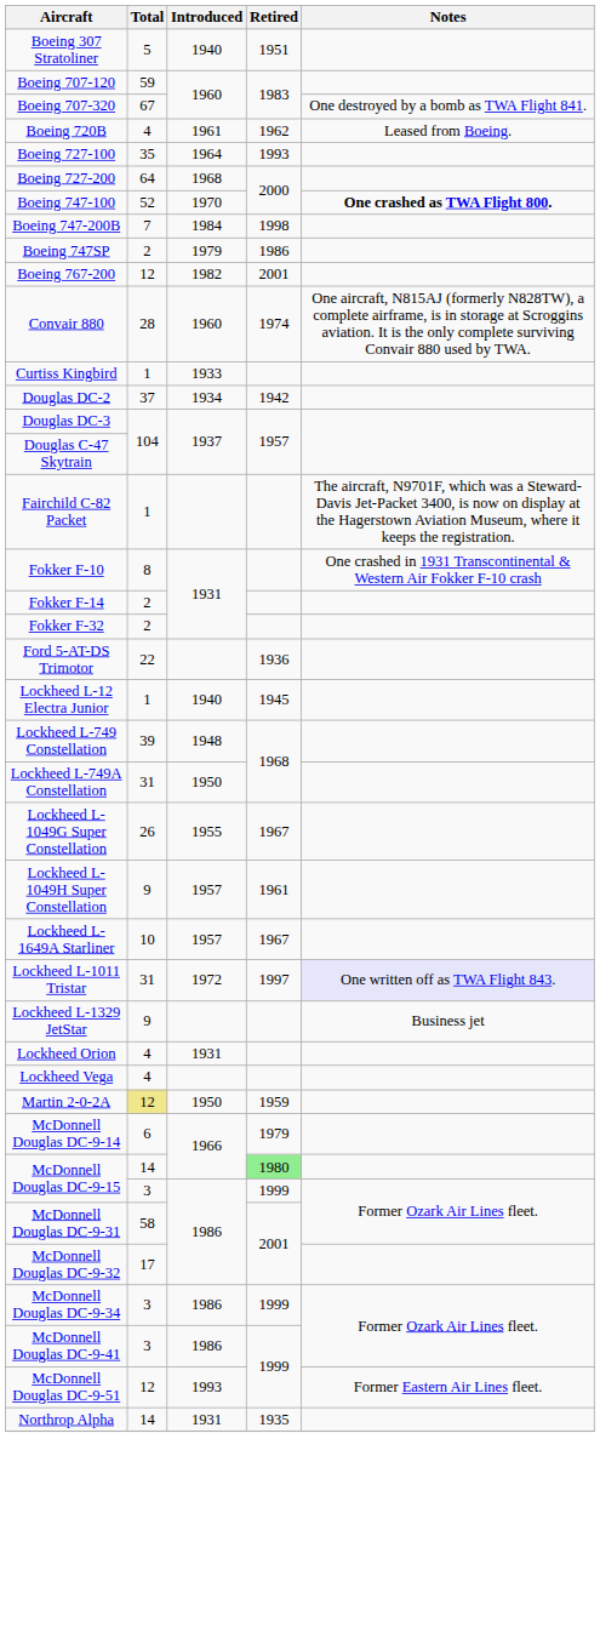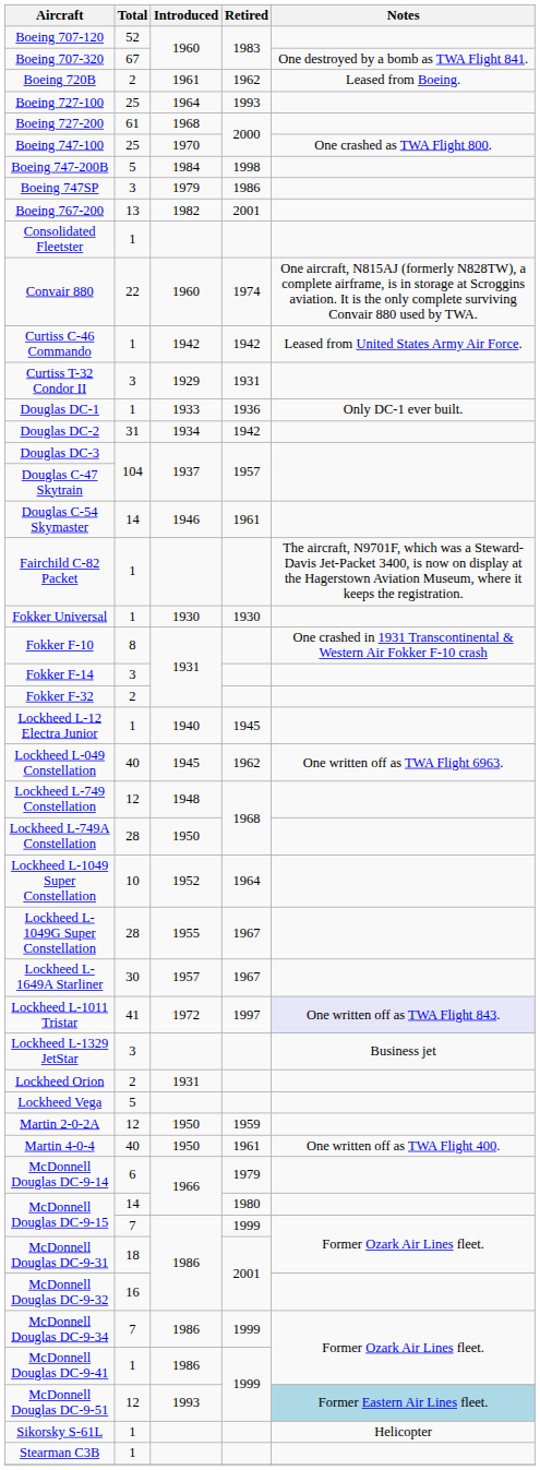 <table class="wikitable" style="margin:0.5em auto; text-align:center">
 <tr>
 <th>Aircraft</th>
 <th>Total</th>
 <th>Introduced</th>
 <th>Retired</th>
 <th>Notes</th>
 </tr>
 <tr>
-<td><a href='#'>Boeing 307 Stratoliner</a></td>
-<td>5</td>
-<td>1940</td>
-<td>1951</td>
-<td></td>
-</tr>
-<tr>
 <td><a href='#'>Boeing 707-120</a></td>
-<td>59</td>
+<td>52</td>
 <td rowspan=2>1960</td>
 <td rowspan=2>1983</td>
 <td></td>
 </tr>
 <tr>
 <td><a href='#'>Boeing 707-320</a></td>
 <td>67</td>
 <td>One destroyed by a bomb as <a href='#'>TWA Flight 841</a>.</td>
 </tr>
 <tr>
 <td><a href='#'>Boeing 720B</a></td>
-<td>4</td>
+<td>2</td>
 <td>1961</td>
 <td>1962</td>
 <td>Leased from <a href='#'>Boeing</a>.</td>
 </tr>
 <tr>
 <td><a href='#'>Boeing 727-100</a></td>
-<td>35</td>
+<td>25</td>
 <td>1964</td>
 <td>1993</td>
 <td></td>
 </tr>
 <tr>
 <td><a href='#'>Boeing 727-200</a></td>
-<td>64</td>
+<td>61</td>
 <td>1968</td>
 <td rowspan=2>2000</td>
 <td></td>
 </tr>
 <tr>
 <td><a href='#'>Boeing 747-100</a></td>
-<td>52</td>
+<td>25</td>
 <td>1970</td>
-<td><strong>One crashed as <a href='#'>TWA Flight 800</a>.</strong></td>
+<td>One crashed as <a href='#'>TWA Flight 800</a>.</td>
 </tr>
 <tr>
 <td><a href='#'>Boeing 747-200B</a></td>
-<td>7</td>
+<td>5</td>
 <td>1984</td>
 <td>1998</td>
 <td></td>
 </tr>
 <tr>
 <td><a href='#'>Boeing 747SP</a></td>
-<td>2</td>
+<td>3</td>
 <td>1979</td>
 <td>1986</td>
 <td></td>
 </tr>
 <tr>
 <td><a href='#'>Boeing 767-200</a></td>
-<td>12</td>
+<td>13</td>
 <td>1982</td>
 <td>2001</td>
 <td></td>
 </tr>
 <tr>
+<td><a href='#'>Consolidated Fleetster</a></td>
+<td>1</td>
+<td></td>
+<td></td>
+<td></td>
+</tr>
+<tr>
 <td><a href='#'>Convair 880</a></td>
-<td>28</td>
+<td>22</td>
 <td>1960</td>
 <td>1974</td>
 <td>One aircraft, N815AJ (formerly N828TW), a complete airframe, is in storage at Scroggins aviation. It is the only complete surviving Convair 880 used by TWA.</td>
 </tr>
 <tr>
-<td><a href='#'>Curtiss Kingbird</a></td>
+<td><a href='#'>Curtiss C-46 Commando</a></td>
 <td>1</td>
-<td>1933</td>
-<td></td>
+<td>1942</td>
+<td>1942</td>
+<td>Leased from <a href='#'>United States Army Air Force</a>.</td>
+</tr>
+<tr>
+<td><a href='#'>Curtiss T-32 Condor II</a></td>
+<td>3</td>
+<td>1929</td>
+<td>1931</td>
 <td></td>
 </tr>
 <tr>
+<td><a href='#'>Douglas DC-1</a></td>
+<td>1</td>
+<td>1933</td>
+<td>1936</td>
+<td>Only DC-1 ever built.</td>
+</tr>
+<tr>
 <td><a href='#'>Douglas DC-2</a></td>
-<td>37</td>
+<td>31</td>
 <td>1934</td>
 <td>1942</td>
 <td></td>
 </tr>
 <tr>
 <td><a href='#'>Douglas DC-3</a></td>
 <td rowspan=2>104</td>
 <td rowspan=2>1937</td>
 <td rowspan=2>1957</td>
 <td rowspan=2></td>
 </tr>
 <tr>
 <td><a href='#'>Douglas C-47 Skytrain</a></td>
 </tr>
 <tr>
+<td><a href='#'>Douglas C-54 Skymaster</a></td>
+<td>14</td>
+<td>1946</td>
+<td>1961</td>
+<td></td>
+</tr>
+<tr>
 <td><a href='#'>Fairchild C-82 Packet</a></td>
 <td>1</td>
 <td></td>
 <td></td>
 <td>The aircraft, N9701F, which was a Steward-Davis Jet-Packet 3400, is now on display at the Hagerstown Aviation Museum, where it keeps the registration.</td>
+</tr>
+<tr>
+<td><a href='#'>Fokker Universal</a></td>
+<td>1</td>
+<td>1930</td>
+<td>1930</td>
+<td></td>
 </tr>
 <tr>
 <td><a href='#'>Fokker F-10</a></td>
 <td>8</td>
 <td rowspan=3>1931</td>
 <td></td>
 <td>One crashed in <a href='#'>1931 Transcontinental & Western Air Fokker F-10 crash</a></td>
 </tr>
 <tr>
 <td><a href='#'>Fokker F-14</a></td>
-<td>2</td>
+<td>3</td>
 <td></td>
 <td></td>
 </tr>
 <tr>
 <td><a href='#'>Fokker F-32</a></td>
 <td>2</td>
 <td></td>
 <td></td>
 </tr>
 <tr>
-<td><a href='#'>Ford 5-AT-DS Trimotor</a></td>
-<td>22</td>
-<td></td>
-<td>1936</td>
-<td></td>
-</tr>
-<tr>
 <td><a href='#'>Lockheed L-12 Electra Junior</a></td>
 <td>1</td>
 <td>1940</td>
 <td>1945</td>
 <td></td>
 </tr>
 <tr>
+<td><a href='#'>Lockheed L-049 Constellation</a></td>
+<td>40</td>
+<td>1945</td>
+<td>1962</td>
+<td>One written off as <a href='#'>TWA Flight 6963</a>.</td>
+</tr>
+<tr>
 <td><a href='#'>Lockheed L-749 Constellation</a></td>
-<td>39</td>
+<td>12</td>
 <td>1948</td>
 <td rowspan=2>1968</td>
 <td></td>
 </tr>
 <tr>
 <td><a href='#'>Lockheed L-749A Constellation</a></td>
-<td>31</td>
+<td>28</td>
 <td>1950</td>
 <td></td>
 </tr>
 <tr>
+<td><a href='#'>Lockheed L-1049 Super Constellation</a></td>
+<td>10</td>
+<td>1952</td>
+<td>1964</td>
+<td></td>
+</tr>
+<tr>
 <td><a href='#'>Lockheed L-1049G Super Constellation</a></td>
-<td>26</td>
+<td>28</td>
 <td>1955</td>
 <td>1967</td>
 <td></td>
 </tr>
 <tr>
-<td><a href='#'>Lockheed L-1049H Super Constellation</a></td>
-<td>9</td>
-<td>1957</td>
-<td>1961</td>
-<td></td>
-</tr>
-<tr>
 <td><a href='#'>Lockheed L-1649A Starliner</a></td>
-<td>10</td>
+<td>30</td>
 <td>1957</td>
 <td>1967</td>
 <td></td>
 </tr>
 <tr>
 <td><a href='#'>Lockheed L-1011 Tristar</a></td>
-<td>31</td>
+<td>41</td>
 <td>1972</td>
 <td>1997</td>
 <td style="background: lavender;">One written off as <a href='#'>TWA Flight 843</a>.</td>
 </tr>
 <tr>
 <td><a href='#'>Lockheed L-1329 JetStar</a></td>
-<td>9</td>
+<td>3</td>
 <td></td>
 <td></td>
 <td>Business jet</td>
 </tr>
 <tr>
 <td><a href='#'>Lockheed Orion</a></td>
-<td>4</td>
+<td>2</td>
 <td>1931</td>
 <td></td>
 <td></td>
 </tr>
 <tr>
 <td><a href='#'>Lockheed Vega</a></td>
-<td>4</td>
+<td>5</td>
 <td></td>
 <td></td>
 <td></td>
 </tr>
 <tr>
 <td><a href='#'>Martin 2-0-2A</a></td>
-<td style="background: khaki;">12</td>
+<td>12</td>
 <td>1950</td>
 <td>1959</td>
 <td></td>
+</tr>
+<tr>
+<td><a href='#'>Martin 4-0-4</a></td>
+<td>40</td>
+<td>1950</td>
+<td>1961</td>
+<td>One written off as <a href='#'>TWA Flight 400</a>.</td>
 </tr>
 <tr>
 <td><a href='#'>McDonnell Douglas DC-9-14</a></td>
 <td>6</td>
 <td rowspan=2>1966</td>
 <td>1979</td>
 <td></td>
 </tr>
 <tr>
 <td rowspan=2><a href='#'>McDonnell Douglas DC-9-15</a></td>
 <td>14</td>
-<td style="background: lightgreen;">1980</td>
+<td>1980</td>
 <td></td>
 </tr>
 <tr>
-<td>3</td>
+<td>7</td>
 <td rowspan=3>1986</td>
 <td>1999</td>
 <td rowspan=2>Former <a href='#'>Ozark Air Lines</a> fleet.</td>
 </tr>
 <tr>
 <td><a href='#'>McDonnell Douglas DC-9-31</a></td>
-<td>58</td>
+<td>18</td>
 <td rowspan=2>2001</td>
 </tr>
 <tr>
 <td><a href='#'>McDonnell Douglas DC-9-32</a></td>
-<td>17</td>
+<td>16</td>
 <td></td>
 </tr>
 <tr>
 <td><a href='#'>McDonnell Douglas DC-9-34</a></td>
-<td>3</td>
+<td>7</td>
 <td>1986</td>
 <td>1999</td>
 <td rowspan=2>Former <a href='#'>Ozark Air Lines</a> fleet.</td>
 </tr>
 <tr>
 <td><a href='#'>McDonnell Douglas DC-9-41</a></td>
-<td>3</td>
+<td>1</td>
 <td>1986</td>
 <td rowspan=2>1999</td>
 </tr>
 <tr>
 <td><a href='#'>McDonnell Douglas DC-9-51</a></td>
 <td>12</td>
 <td>1993</td>
-<td>Former <a href='#'>Eastern Air Lines</a> fleet.</td>
+<td style="background: lightblue;">Former <a href='#'>Eastern Air Lines</a> fleet.</td>
 </tr>
 <tr>
-<td><a href='#'>Northrop Alpha</a></td>
-<td>14</td>
-<td>1931</td>
-<td>1935</td>
+<td><a href='#'>Sikorsky S-61L</a></td>
+<td>1</td>
+<td></td>
+<td></td>
+<td>Helicopter</td>
+</tr>
+<tr>
+<td><a href='#'>Stearman C3B</a></td>
+<td>1</td>
+<td></td>
+<td></td>
 <td></td>
 </tr>
 <tr>
 </tr>
 </table>
